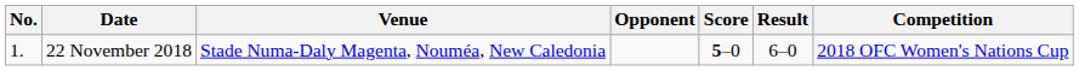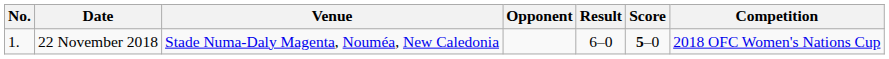 <table class="wikitable">
 <tr>
 <th>No.</th>
 <th>Date</th>
 <th>Venue</th>
 <th>Opponent</th>
+<th>Result</th>
 <th>Score</th>
-<th>Result</th>
 <th>Competition</th>
 </tr>
 <tr>
 <td>1.</td>
 <td>22 November 2018</td>
 <td><a href='#'>Stade Numa-Daly Magenta</a>, <a href='#'>Nouméa</a>, <a href='#'>New Caledonia</a></td>
 <td></td>
+<td align=center>6–0</td>
 <td align=center><strong>5</strong>–0</td>
-<td align=center>6–0</td>
 <td><a href='#'>2018 OFC Women's Nations Cup</a></td>
 </tr>
 </table>
